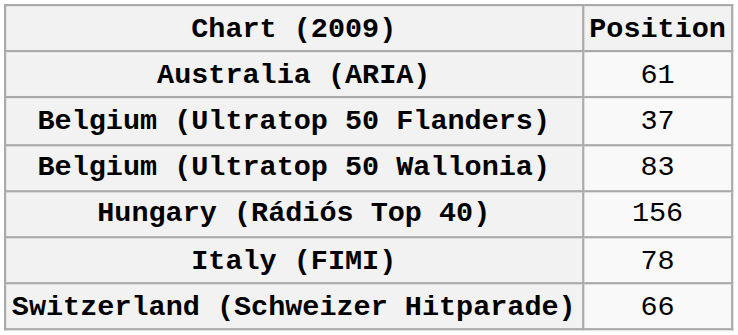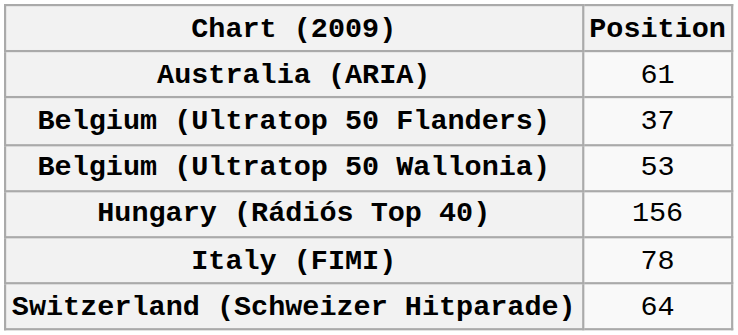 <table class="wikitable sortable plainrowheaders" style="text-align:center">
 <tr>
 <th scope="col">Chart (2009)</th>
 <th scope="col">Position</th>
 </tr>
 <tr>
 <th scope="row">Australia (ARIA)</th>
 <td>61</td>
 </tr>
 <tr>
 <th scope="row">Belgium (Ultratop 50 Flanders)</th>
 <td>37</td>
 </tr>
 <tr>
 <th scope="row">Belgium (Ultratop 50 Wallonia)</th>
-<td>83</td>
+<td>53</td>
 </tr>
 <tr>
 <th scope="row">Hungary (Rádiós Top 40)</th>
 <td>156</td>
 </tr>
 <tr>
 <th scope="row">Italy (FIMI)</th>
 <td>78</td>
 </tr>
 <tr>
 <th scope="row">Switzerland (Schweizer Hitparade)</th>
-<td>66</td>
+<td>64</td>
 </tr>
 </table>
